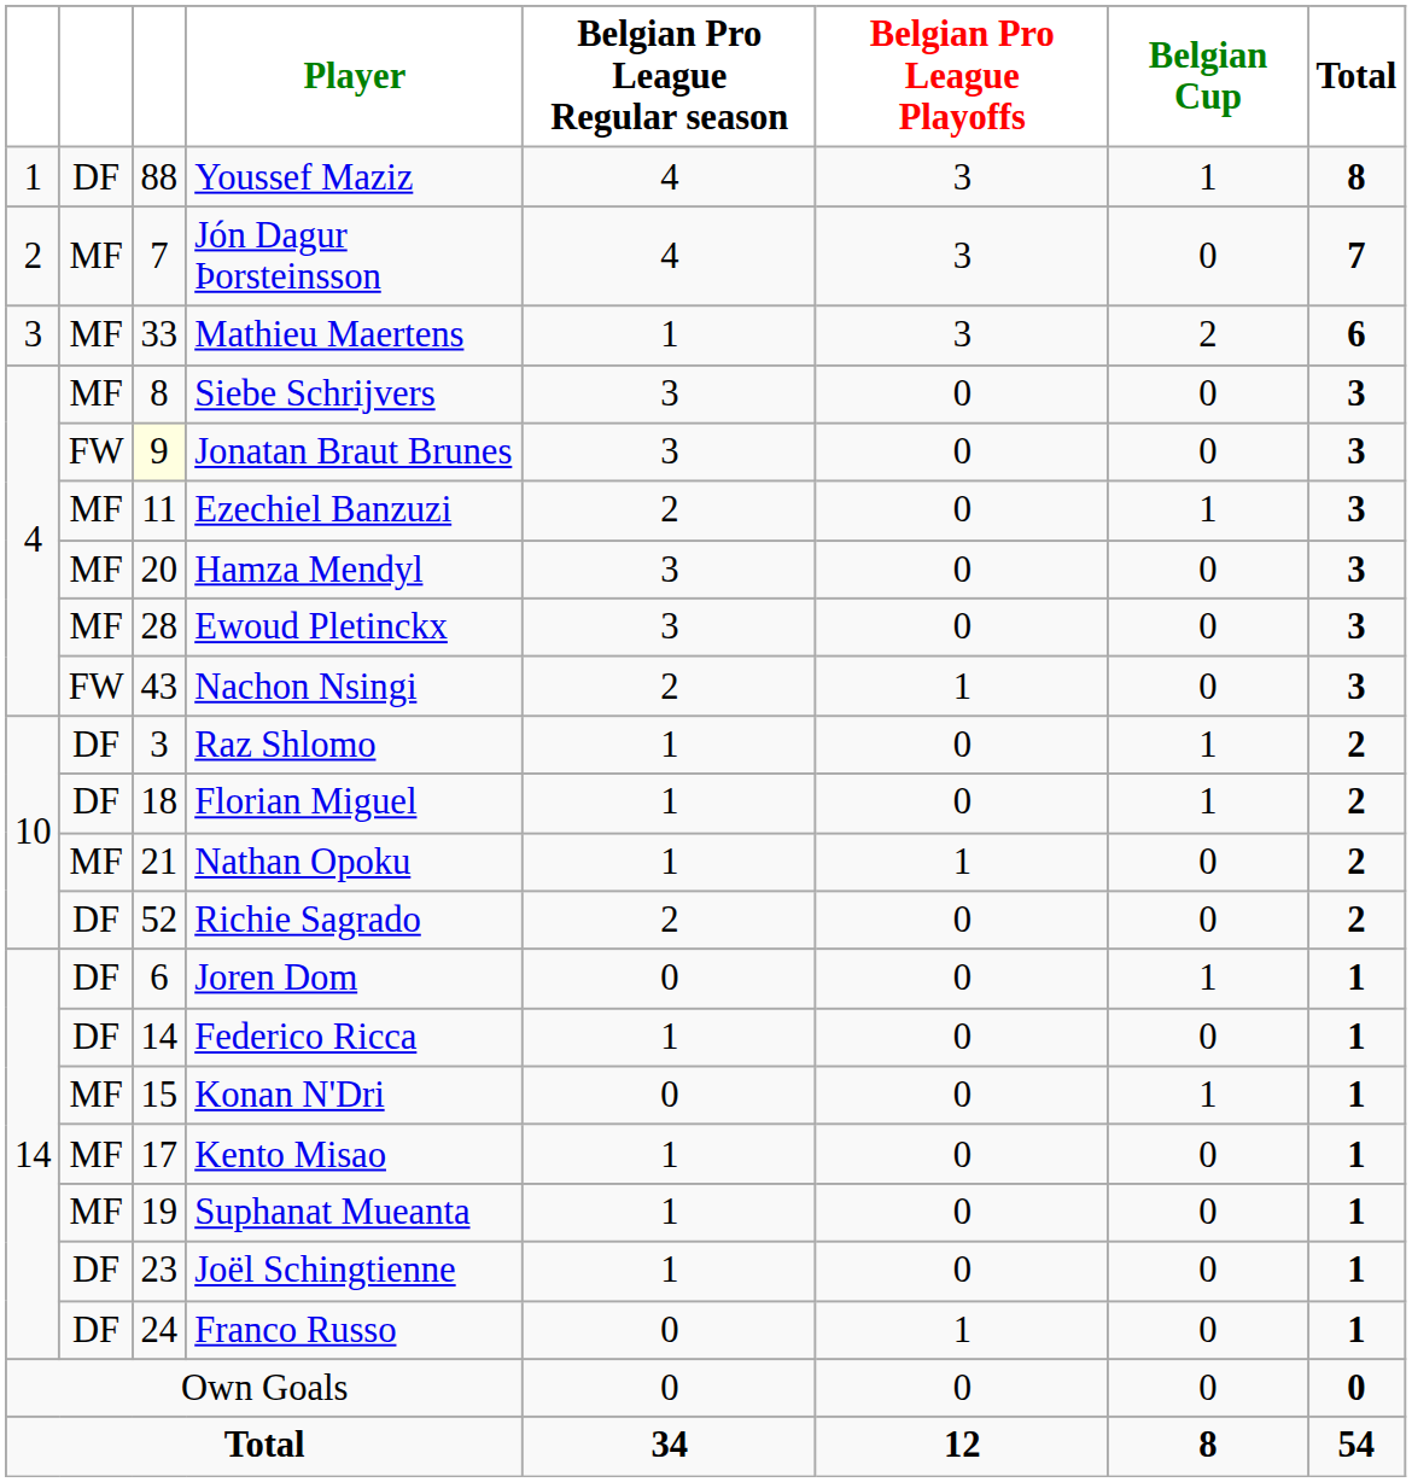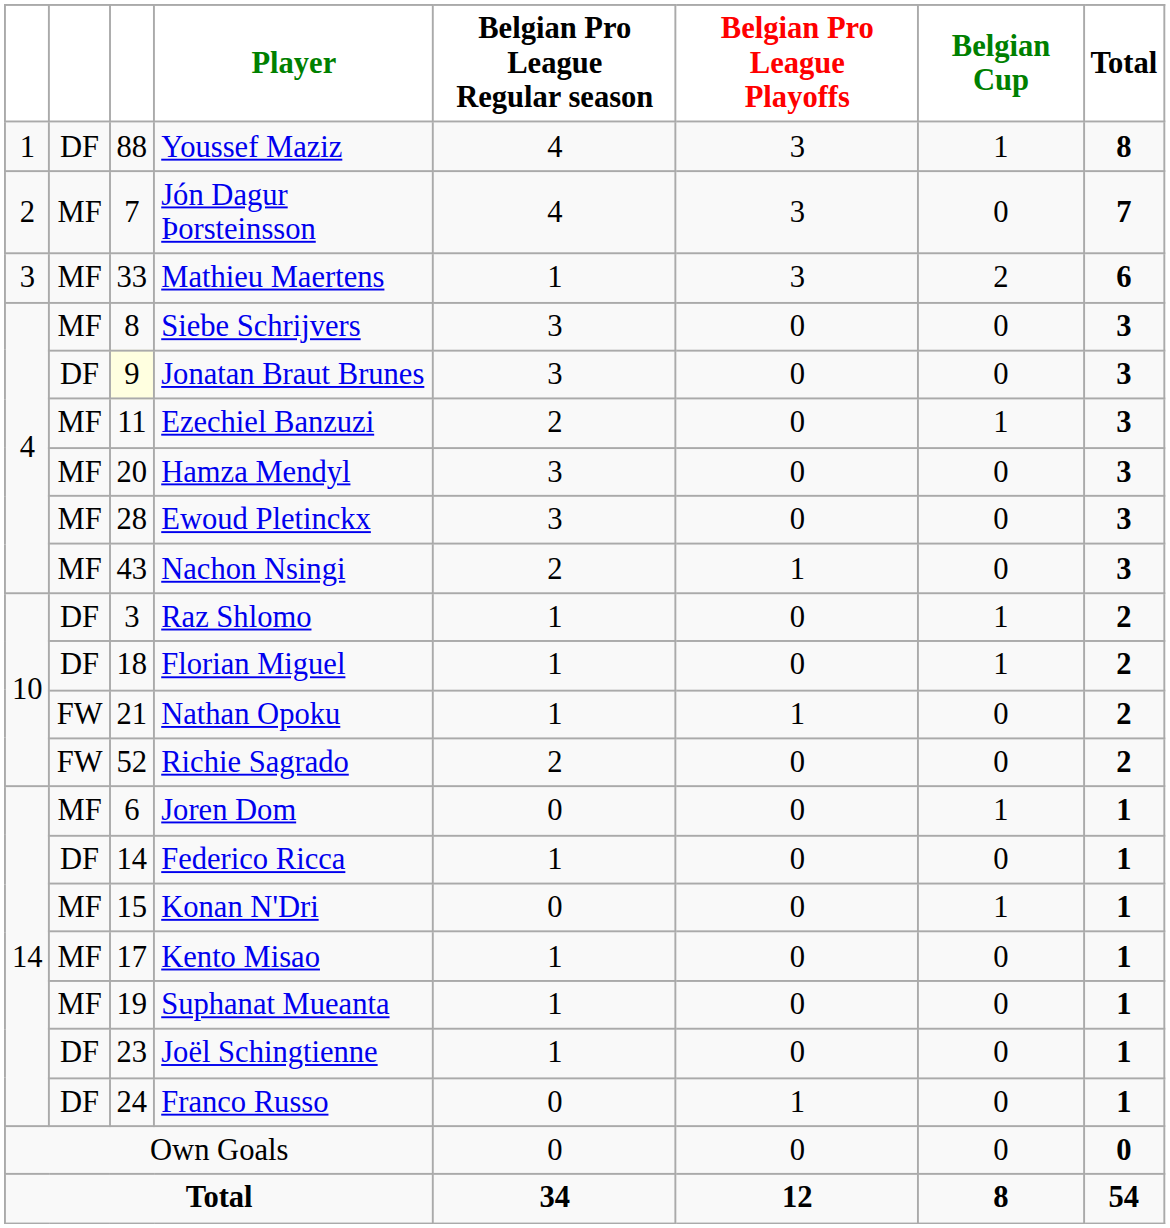 <table class="wikitable" style="text-align:center">
 <tr>
 <th style="background:#ffffff; color:green;"></th>
 <th style="background:#ffffff; color:black;"></th>
 <th style="background:#ffffff; color:red;"></th>
 <th style="background:#ffffff; color:green;">Player</th>
 <th style="background:#ffffff; color:black;">Belgian Pro League<br>Regular season</th>
 <th style="background:#ffffff; color:red;">Belgian Pro League<br>Playoffs</th>
 <th style="background:#ffffff; color:green;">Belgian Cup</th>
 <th style="background:#ffffff; color:black;"><strong>Total</strong></th>
 </tr>
 <tr>
 <td rowspan="1">1</td>
 <td>DF</td>
 <td>88</td>
 <td align=left> <a href='#'>Youssef Maziz</a></td>
 <td>4</td>
 <td>3</td>
 <td>1</td>
 <td><strong>8</strong></td>
 </tr>
 <tr>
 <td rowspan="1">2</td>
 <td>MF</td>
 <td>7</td>
 <td align=left> <a href='#'>Jón Dagur Þorsteinsson</a></td>
 <td>4</td>
 <td>3</td>
 <td>0</td>
 <td><strong>7</strong></td>
 </tr>
 <tr>
 <td rowspan="1">3</td>
 <td>MF</td>
 <td>33</td>
 <td align=left> <a href='#'>Mathieu Maertens</a></td>
 <td>1</td>
 <td>3</td>
 <td>2</td>
 <td><strong>6</strong></td>
 </tr>
 <tr>
 <td rowspan="6">4</td>
 <td>MF</td>
 <td>8</td>
 <td align=left> <a href='#'>Siebe Schrijvers</a></td>
 <td>3</td>
 <td>0</td>
 <td>0</td>
 <td><strong>3</strong></td>
 </tr>
 <tr>
-<td>FW</td>
+<td>DF</td>
 <td style="background: lightyellow;">9</td>
 <td align=left> <a href='#'>Jonatan Braut Brunes</a></td>
 <td>3</td>
 <td>0</td>
 <td>0</td>
 <td><strong>3</strong></td>
 </tr>
 <tr>
 <td>MF</td>
 <td>11</td>
 <td align=left> <a href='#'>Ezechiel Banzuzi</a></td>
 <td>2</td>
 <td>0</td>
 <td>1</td>
 <td><strong>3</strong></td>
 </tr>
 <tr>
 <td>MF</td>
 <td>20</td>
 <td align=left> <a href='#'>Hamza Mendyl</a></td>
 <td>3</td>
 <td>0</td>
 <td>0</td>
 <td><strong>3</strong></td>
 </tr>
 <tr>
 <td>MF</td>
 <td>28</td>
 <td align=left> <a href='#'>Ewoud Pletinckx</a></td>
 <td>3</td>
 <td>0</td>
 <td>0</td>
 <td><strong>3</strong></td>
 </tr>
 <tr>
-<td>FW</td>
+<td>MF</td>
 <td>43</td>
 <td align=left> <a href='#'>Nachon Nsingi</a></td>
 <td>2</td>
 <td>1</td>
 <td>0</td>
 <td><strong>3</strong></td>
 </tr>
 <tr>
 <td rowspan="4">10</td>
 <td>DF</td>
 <td>3</td>
 <td align=left> <a href='#'>Raz Shlomo</a></td>
 <td>1</td>
 <td>0</td>
 <td>1</td>
 <td><strong>2</strong></td>
 </tr>
 <tr>
 <td>DF</td>
 <td>18</td>
 <td align=left> <a href='#'>Florian Miguel</a></td>
 <td>1</td>
 <td>0</td>
 <td>1</td>
 <td><strong>2</strong></td>
 </tr>
 <tr>
-<td>MF</td>
+<td>FW</td>
 <td>21</td>
 <td align=left> <a href='#'>Nathan Opoku</a></td>
 <td>1</td>
 <td>1</td>
 <td>0</td>
 <td><strong>2</strong></td>
 </tr>
 <tr>
-<td>DF</td>
+<td>FW</td>
 <td>52</td>
 <td align=left> <a href='#'>Richie Sagrado</a></td>
 <td>2</td>
 <td>0</td>
 <td>0</td>
 <td><strong>2</strong></td>
 </tr>
 <tr>
 <td rowspan="7">14</td>
-<td>DF</td>
+<td>MF</td>
 <td>6</td>
 <td align=left> <a href='#'>Joren Dom</a></td>
 <td>0</td>
 <td>0</td>
 <td>1</td>
 <td><strong>1</strong></td>
 </tr>
 <tr>
 <td>DF</td>
 <td>14</td>
 <td align=left> <a href='#'>Federico Ricca</a></td>
 <td>1</td>
 <td>0</td>
 <td>0</td>
 <td><strong>1</strong></td>
 </tr>
 <tr>
 <td>MF</td>
 <td>15</td>
 <td align=left> <a href='#'>Konan N'Dri</a></td>
 <td>0</td>
 <td>0</td>
 <td>1</td>
 <td><strong>1</strong></td>
 </tr>
 <tr>
 <td>MF</td>
 <td>17</td>
 <td align=left> <a href='#'>Kento Misao</a></td>
 <td>1</td>
 <td>0</td>
 <td>0</td>
 <td><strong>1</strong></td>
 </tr>
 <tr>
 <td>MF</td>
 <td>19</td>
 <td align=left> <a href='#'>Suphanat Mueanta</a></td>
 <td>1</td>
 <td>0</td>
 <td>0</td>
 <td><strong>1</strong></td>
 </tr>
 <tr>
 <td>DF</td>
 <td>23</td>
 <td align=left> <a href='#'>Joël Schingtienne</a></td>
 <td>1</td>
 <td>0</td>
 <td>0</td>
 <td><strong>1</strong></td>
 </tr>
 <tr>
 <td>DF</td>
 <td>24</td>
 <td align=left> <a href='#'>Franco Russo</a></td>
 <td>0</td>
 <td>1</td>
 <td>0</td>
 <td><strong>1</strong></td>
 </tr>
 <tr>
 <td colspan="4">Own Goals</td>
 <td>0</td>
 <td>0</td>
 <td>0</td>
 <td><strong>0</strong></td>
 </tr>
 <tr>
 <td colspan="4"><strong>Total</strong></td>
 <td><strong>34</strong></td>
 <td><strong>12</strong></td>
 <td><strong>8</strong></td>
 <td><strong>54</strong></td>
 </tr>
 </table>
